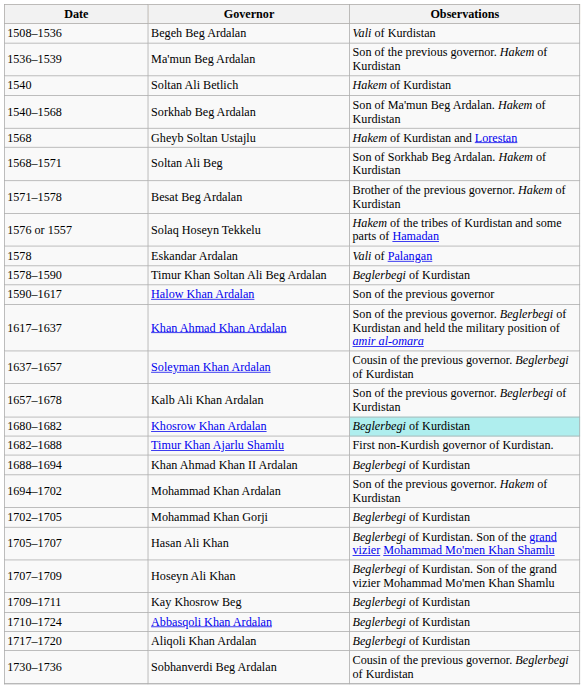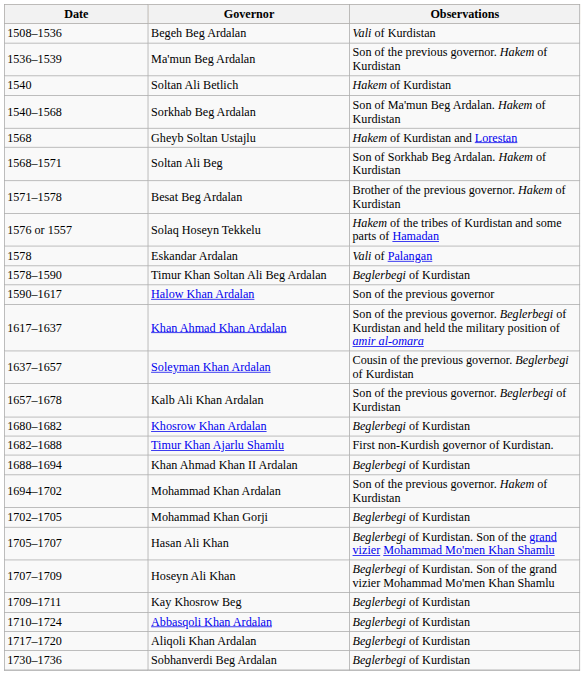 <table class="wikitable"  width="60%">
 <tr bgcolor="#FFDEAD">
 <th width="25%">Date</th>
 <th width="35%">Governor</th>
 <th width="75%">Observations</th>
 </tr>
 <tr>
 <td>1508–1536</td>
 <td>Begeh Beg Ardalan</td>
 <td><em>Vali</em> of Kurdistan</td>
 </tr>
 <tr>
 <td>1536–1539</td>
 <td>Ma'mun Beg Ardalan</td>
 <td>Son of the previous governor. <em>Hakem</em> of Kurdistan</td>
 </tr>
 <tr>
 <td>1540</td>
 <td>Soltan Ali Betlich</td>
 <td><em>Hakem</em> of Kurdistan</td>
 </tr>
 <tr>
 <td>1540–1568</td>
 <td>Sorkhab Beg Ardalan</td>
 <td>Son of Ma'mun Beg Ardalan. <em>Hakem</em> of Kurdistan</td>
 </tr>
 <tr>
 <td>1568</td>
 <td>Gheyb Soltan Ustajlu</td>
 <td><em>Hakem</em> of Kurdistan and <a href='#'>Lorestan</a></td>
 </tr>
 <tr>
 <td>1568–1571</td>
 <td>Soltan Ali Beg</td>
 <td>Son of Sorkhab Beg Ardalan. <em>Hakem</em> of Kurdistan</td>
 </tr>
 <tr>
 <td>1571–1578</td>
 <td>Besat Beg Ardalan</td>
 <td>Brother of the previous governor. <em>Hakem</em> of Kurdistan</td>
 </tr>
 <tr>
 <td>1576 or 1557</td>
 <td>Solaq Hoseyn Tekkelu</td>
 <td><em>Hakem</em> of the tribes of Kurdistan and some parts of <a href='#'>Hamadan</a></td>
 </tr>
 <tr>
 <td>1578</td>
 <td>Eskandar Ardalan</td>
 <td><em>Vali</em> of <a href='#'>Palangan</a></td>
 </tr>
 <tr>
 <td>1578–1590</td>
 <td>Timur Khan Soltan Ali Beg Ardalan</td>
 <td><em>Beglerbegi</em> of Kurdistan</td>
 </tr>
 <tr>
 <td>1590–1617</td>
 <td><a href='#'>Halow Khan Ardalan</a></td>
 <td>Son of the previous governor</td>
 </tr>
 <tr>
 <td>1617–1637</td>
 <td><a href='#'>Khan Ahmad Khan Ardalan</a></td>
 <td>Son of the previous governor. <em>Beglerbegi</em> of Kurdistan and held the military position of <em><a href='#'>amir al-omara</a></em></td>
 </tr>
 <tr>
 <td>1637–1657</td>
 <td><a href='#'>Soleyman Khan Ardalan</a></td>
 <td>Cousin of the previous governor. <em>Beglerbegi</em> of Kurdistan</td>
 </tr>
 <tr>
 <td>1657–1678</td>
 <td>Kalb Ali Khan Ardalan</td>
 <td>Son of the previous governor. <em>Beglerbegi</em> of Kurdistan</td>
 </tr>
 <tr>
 <td>1680–1682</td>
 <td><a href='#'>Khosrow Khan Ardalan</a></td>
-<td style="background: paleturquoise;"><em>Beglerbegi</em> of Kurdistan</td>
+<td><em>Beglerbegi</em> of Kurdistan</td>
 </tr>
 <tr>
 <td>1682–1688</td>
 <td><a href='#'>Timur Khan Ajarlu Shamlu</a></td>
 <td>First non-Kurdish governor of Kurdistan.</td>
 </tr>
 <tr>
 <td>1688–1694</td>
 <td>Khan Ahmad Khan II Ardalan</td>
 <td><em>Beglerbegi</em> of Kurdistan</td>
 </tr>
 <tr>
 <td>1694–1702</td>
 <td>Mohammad Khan Ardalan</td>
 <td>Son of the previous governor. <em>Hakem</em> of Kurdistan</td>
 </tr>
 <tr>
 <td>1702–1705</td>
 <td>Mohammad Khan Gorji</td>
 <td><em>Beglerbegi</em> of Kurdistan</td>
 </tr>
 <tr>
 <td>1705–1707</td>
 <td>Hasan Ali Khan</td>
 <td><em>Beglerbegi</em> of Kurdistan. Son of the <a href='#'>grand vizier</a> <a href='#'>Mohammad Mo'men Khan Shamlu</a></td>
 </tr>
 <tr>
 <td>1707–1709</td>
 <td>Hoseyn Ali Khan</td>
 <td><em>Beglerbegi</em> of Kurdistan. Son of the grand vizier Mohammad Mo'men Khan Shamlu</td>
 </tr>
 <tr>
 <td>1709–1711</td>
 <td>Kay Khosrow Beg</td>
 <td><em>Beglerbegi</em> of Kurdistan</td>
 </tr>
 <tr>
 <td>1710–1724</td>
 <td><a href='#'>Abbasqoli Khan Ardalan</a></td>
 <td><em>Beglerbegi</em> of Kurdistan</td>
 </tr>
 <tr>
 <td>1717–1720</td>
 <td>Aliqoli Khan Ardalan</td>
 <td><em>Beglerbegi</em> of Kurdistan</td>
 </tr>
 <tr>
 <td>1730–1736</td>
 <td>Sobhanverdi Beg Ardalan</td>
-<td>Cousin of the previous governor. <em>Beglerbegi</em> of Kurdistan</td>
+<td><em>Beglerbegi</em> of Kurdistan</td>
 </tr>
 <tr>
 </tr>
 </table>
